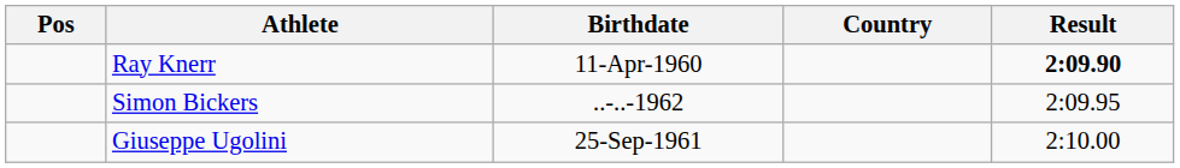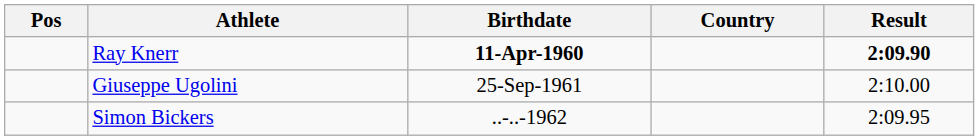 <table class="wikitable"  style="text-align:center; width:60%;">
 <tr>
 <th>Pos</th>
 <th>Athlete</th>
 <th>Birthdate</th>
 <th>Country</th>
 <th>Result</th>
 </tr>
 <tr>
 <td align=center></td>
 <td align=left><a href='#'>Ray Knerr</a></td>
-<td>11-Apr-1960</td>
+<td><strong>11-Apr-1960</strong></td>
 <td align=left></td>
 <td><strong>2:09.90</strong></td>
+</tr>
+<tr>
+<td align=center></td>
+<td align=left><a href='#'>Giuseppe Ugolini</a></td>
+<td>25-Sep-1961</td>
+<td align=left></td>
+<td>2:10.00</td>
 </tr>
 <tr>
 <td align=center></td>
 <td align=left><a href='#'>Simon Bickers</a></td>
 <td>..-..-1962</td>
 <td align=left></td>
 <td>2:09.95</td>
 </tr>
-<tr>
-<td align=center></td>
-<td align=left><a href='#'>Giuseppe Ugolini</a></td>
-<td>25-Sep-1961</td>
-<td align=left></td>
-<td>2:10.00</td>
-</tr>
 </table>
